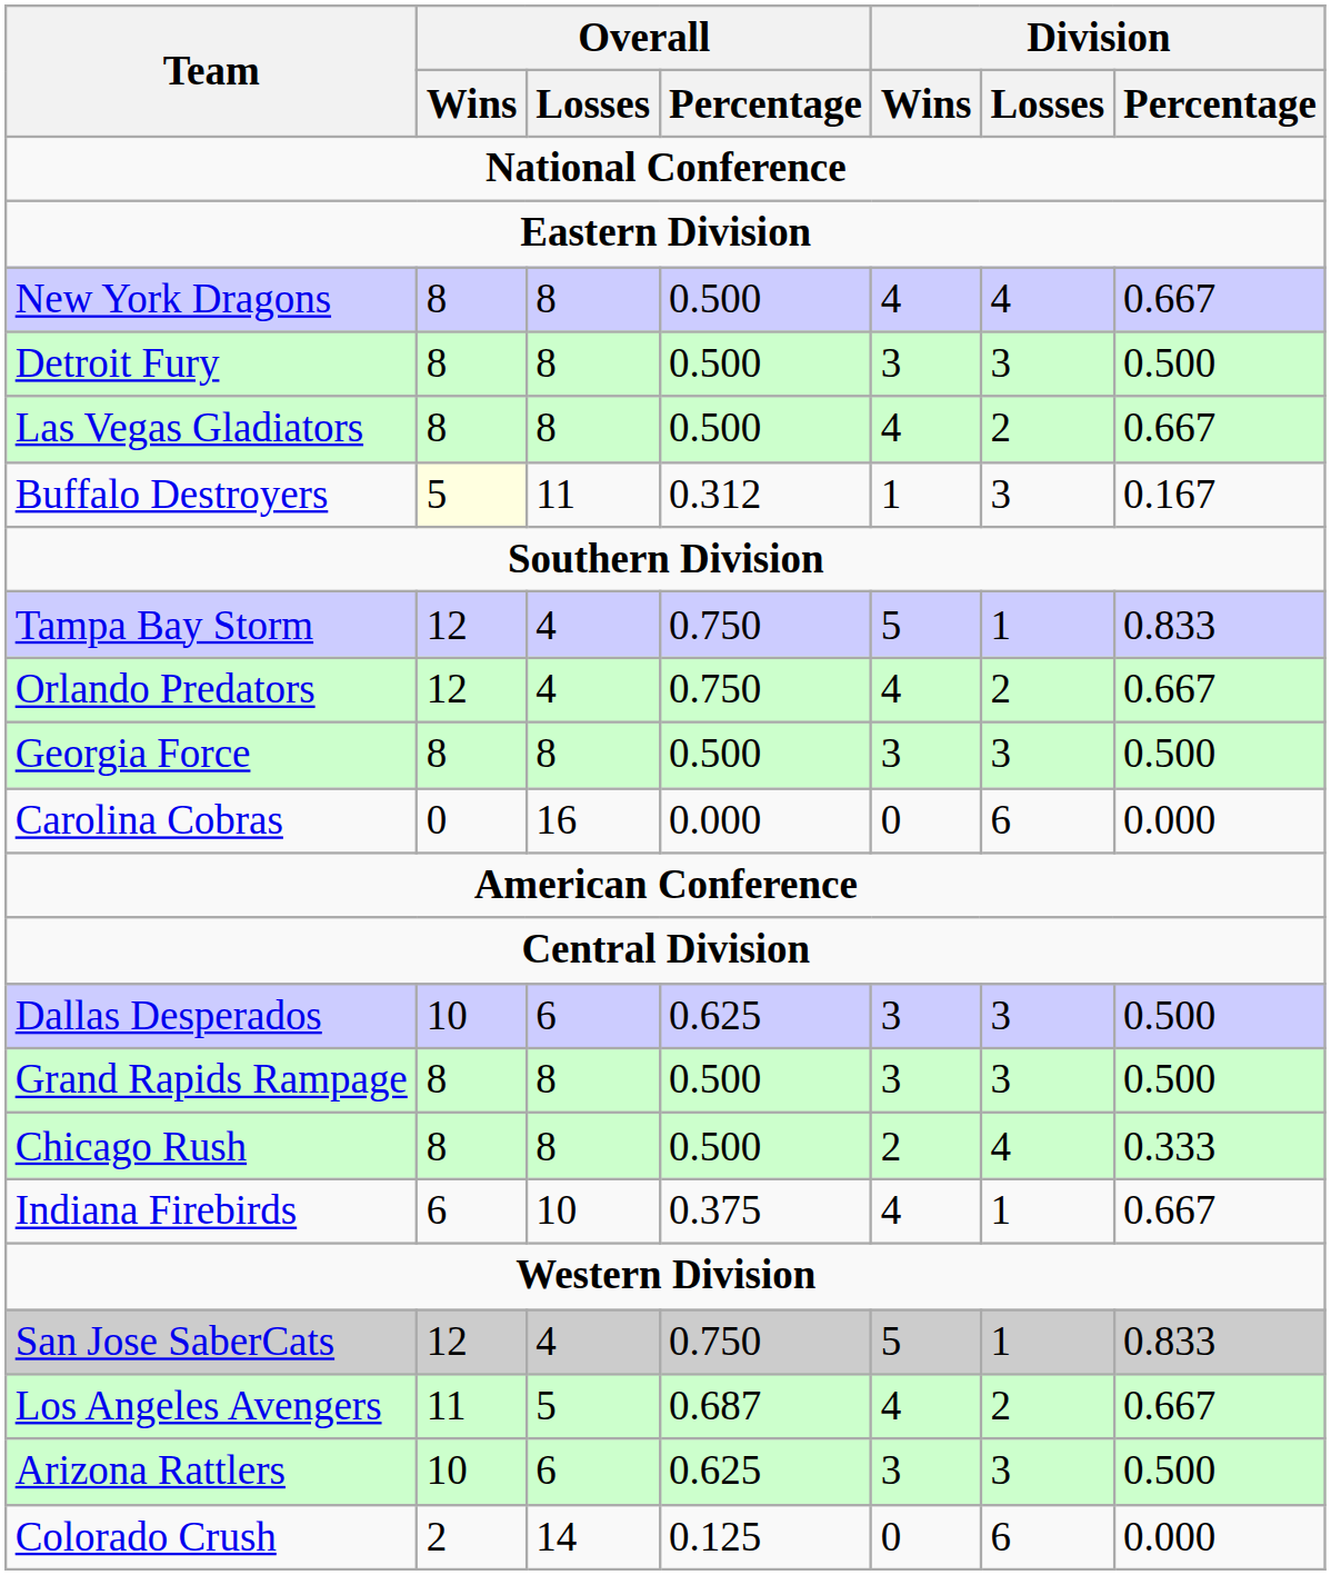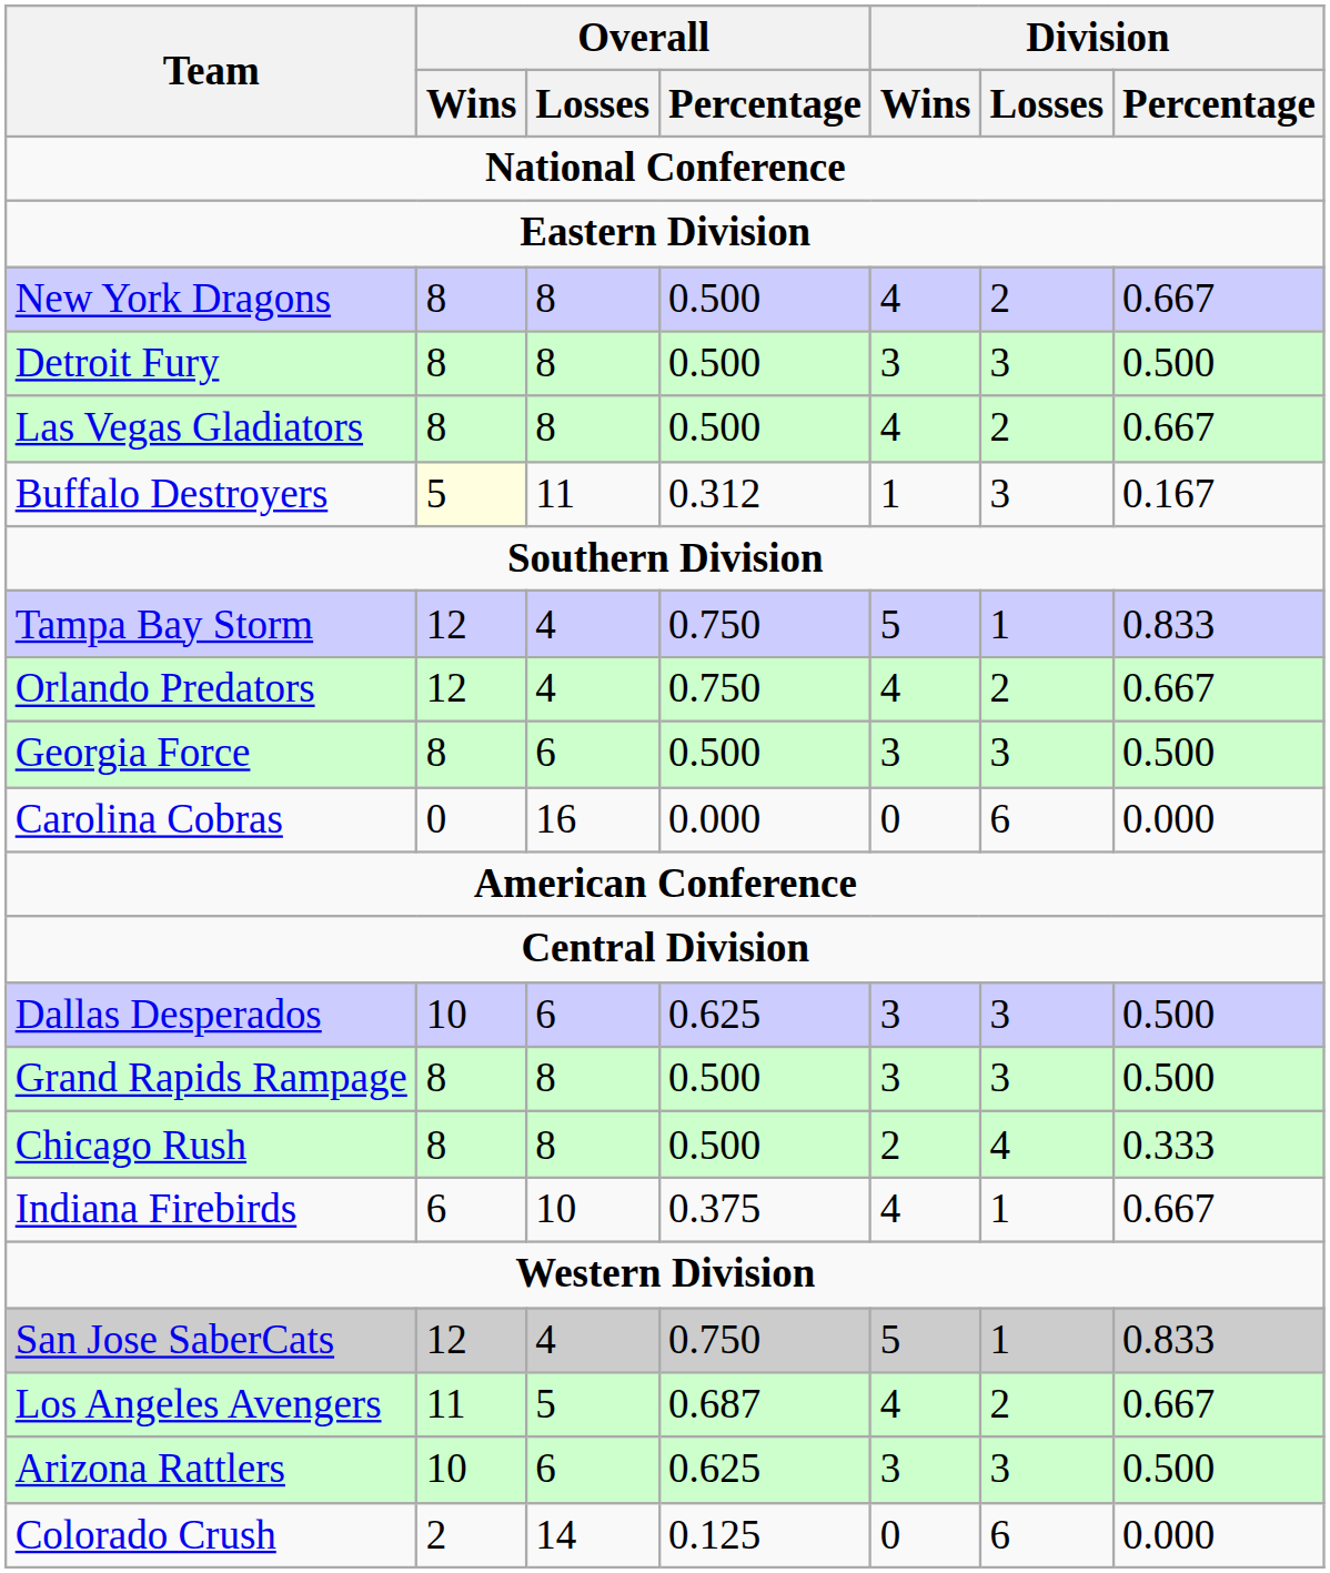 <table class="wikitable">
 <tr>
 <th rowspan="2" align="center">Team</th>
 <th colspan="3" align="center">Overall</th>
 <th colspan="3" align="center">Division</th>
 </tr>
 <tr>
 <th>Wins</th>
 <th>Losses</th>
 <th>Percentage</th>
 <th>Wins</th>
 <th>Losses</th>
 <th>Percentage</th>
 </tr>
 <tr>
 <td colspan="7" align="center"><strong>National Conference</strong></td>
 </tr>
 <tr>
 <td colspan="7" align="center"><strong>Eastern Division</strong></td>
 </tr>
 <tr bgcolor=#ccccff>
 <td><a href='#'>New York Dragons</a></td>
 <td>8</td>
 <td>8</td>
 <td>0.500</td>
 <td>4</td>
-<td>4</td>
+<td>2</td>
 <td>0.667</td>
 </tr>
 <tr bgcolor=#ccffcc>
 <td><a href='#'>Detroit Fury</a></td>
 <td>8</td>
 <td>8</td>
 <td>0.500</td>
 <td>3</td>
 <td>3</td>
 <td>0.500</td>
 </tr>
 <tr bgcolor=#ccffcc>
 <td><a href='#'>Las Vegas Gladiators</a></td>
 <td>8</td>
 <td>8</td>
 <td>0.500</td>
 <td>4</td>
 <td>2</td>
 <td>0.667</td>
 </tr>
 <tr>
 <td><a href='#'>Buffalo Destroyers</a></td>
 <td style="background: lightyellow;">5</td>
 <td>11</td>
 <td>0.312</td>
 <td>1</td>
 <td>3</td>
 <td>0.167</td>
 </tr>
 <tr>
 <td colspan="7" align="center"><strong>Southern Division</strong></td>
 </tr>
 <tr bgcolor=#ccccff>
 <td><a href='#'>Tampa Bay Storm</a></td>
 <td>12</td>
 <td>4</td>
 <td>0.750</td>
 <td>5</td>
 <td>1</td>
 <td>0.833</td>
 </tr>
 <tr bgcolor=#ccffcc>
 <td><a href='#'>Orlando Predators</a></td>
 <td>12</td>
 <td>4</td>
 <td>0.750</td>
 <td>4</td>
 <td>2</td>
 <td>0.667</td>
 </tr>
 <tr bgcolor=#ccffcc>
 <td><a href='#'>Georgia Force</a></td>
 <td>8</td>
-<td>8</td>
+<td>6</td>
 <td>0.500</td>
 <td>3</td>
 <td>3</td>
 <td>0.500</td>
 </tr>
 <tr>
 <td><a href='#'>Carolina Cobras</a></td>
 <td>0</td>
 <td>16</td>
 <td>0.000</td>
 <td>0</td>
 <td>6</td>
 <td>0.000</td>
 </tr>
 <tr>
 <td colspan="7" align="center"><strong>American Conference</strong></td>
 </tr>
 <tr>
 <td colspan="7" align="center"><strong>Central Division</strong></td>
 </tr>
 <tr bgcolor=#ccccff>
 <td><a href='#'>Dallas Desperados</a></td>
 <td>10</td>
 <td>6</td>
 <td>0.625</td>
 <td>3</td>
 <td>3</td>
 <td>0.500</td>
 </tr>
 <tr bgcolor=#ccffcc>
 <td><a href='#'>Grand Rapids Rampage</a></td>
 <td>8</td>
 <td>8</td>
 <td>0.500</td>
 <td>3</td>
 <td>3</td>
 <td>0.500</td>
 </tr>
 <tr bgcolor=#ccffcc>
 <td><a href='#'>Chicago Rush</a></td>
 <td>8</td>
 <td>8</td>
 <td>0.500</td>
 <td>2</td>
 <td>4</td>
 <td>0.333</td>
 </tr>
 <tr>
 <td><a href='#'>Indiana Firebirds</a></td>
 <td>6</td>
 <td>10</td>
 <td>0.375</td>
 <td>4</td>
 <td>1</td>
 <td>0.667</td>
 </tr>
 <tr>
 <td colspan="7" align="center"><strong>Western Division</strong></td>
 </tr>
 <tr bgcolor=#cccccc>
 <td><a href='#'>San Jose SaberCats</a></td>
 <td>12</td>
 <td>4</td>
 <td>0.750</td>
 <td>5</td>
 <td>1</td>
 <td>0.833</td>
 </tr>
 <tr bgcolor=#ccffcc>
 <td><a href='#'>Los Angeles Avengers</a></td>
 <td>11</td>
 <td>5</td>
 <td>0.687</td>
 <td>4</td>
 <td>2</td>
 <td>0.667</td>
 </tr>
 <tr bgcolor=#ccffcc>
 <td><a href='#'>Arizona Rattlers</a></td>
 <td>10</td>
 <td>6</td>
 <td>0.625</td>
 <td>3</td>
 <td>3</td>
 <td>0.500</td>
 </tr>
 <tr>
 <td><a href='#'>Colorado Crush</a></td>
 <td>2</td>
 <td>14</td>
 <td>0.125</td>
 <td>0</td>
 <td>6</td>
 <td>0.000</td>
 </tr>
 </table>
